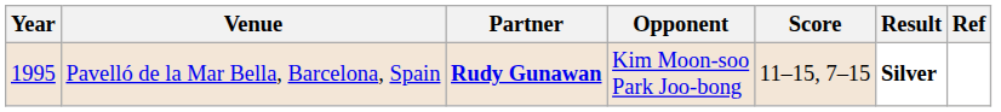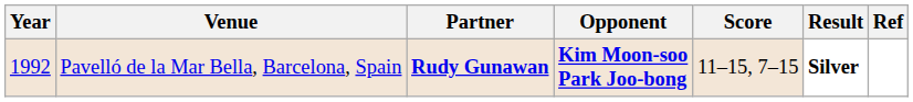 <table class="sortable wikitable" style="font-size: 90%;">
 <tr>
 <th>Year</th>
 <th>Venue</th>
 <th>Partner</th>
 <th>Opponent</th>
 <th>Score</th>
 <th>Result</th>
 <th>Ref</th>
 </tr>
 <tr style="background:#F3E6D7">
-<td align="center"><a href='#'>1995</a></td>
+<td align="center"><a href='#'>1992</a></td>
 <td align="left"><a href='#'>Pavelló de la Mar Bella</a>, <a href='#'>Barcelona</a>, <a href='#'>Spain</a></td>
 <td align="left"><strong> <a href='#'>Rudy Gunawan</a></strong></td>
-<td align="left"> <a href='#'>Kim Moon-soo</a> <br>  <a href='#'>Park Joo-bong</a></td>
+<td align="left"><strong> <a href='#'>Kim Moon-soo</a> <br>  <a href='#'>Park Joo-bong</a></strong></td>
 <td align="left">11–15, 7–15</td>
 <td style="text-align:left; background:white"> <strong>Silver</strong></td>
 <td style="text-align:center; background:white"></td>
 </tr>
 </table>
